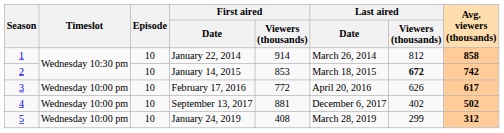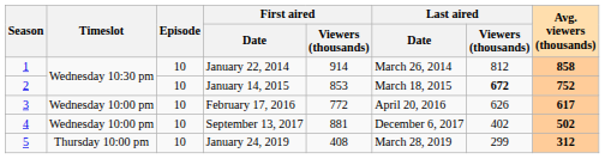 <table class="wikitable">
 <tr>
 <th scope="col" rowspan="2">Season</th>
 <th scope="col" rowspan="2">Timeslot</th>
 <th scope="col" rowspan="2">Episode</th>
 <th scope="col" colspan="2">First aired</th>
 <th scope="col" colspan="2">Last aired</th>
 <th scope="col" rowspan="2" style="background:#ffdead;">Avg. <br> viewers <br> (thousands)</th>
 </tr>
 <tr>
 <th scope="col"><strong>Date</strong></th>
 <th scope="col"><strong>Viewers</strong> <br> <strong>(thousands)</strong></th>
 <th scope="col"><strong>Date</strong></th>
 <th scope="col"><strong>Viewers</strong> <br> <strong>(thousands)</strong></th>
 </tr>
 <tr>
 <td scope="row" align="center"><a href='#'>1</a></td>
 <td rowspan="2" align="center">Wednesday 10:30 pm</td>
 <td align="center">10</td>
 <td>January 22, 2014</td>
 <td align="center">914</td>
 <td>March 26, 2014</td>
 <td align="center">812</td>
 <td style="background:#fc9; text-align:center;"><strong>858</strong></td>
 </tr>
 <tr>
 <td scope="row" align="center"><a href='#'>2</a></td>
 <td align="center">10</td>
 <td>January 14, 2015</td>
 <td align="center">853</td>
 <td>March 18, 2015</td>
 <td align="center"><strong>672</strong></td>
-<td style="background:#fc9; text-align:center;"><strong>742</strong></td>
+<td style="background:#fc9; text-align:center;"><strong>752</strong></td>
 </tr>
 <tr>
 <td scope="row" align="center"><a href='#'>3</a></td>
 <td align="center">Wednesday 10:00 pm</td>
 <td align="center">10</td>
 <td>February 17, 2016</td>
 <td align="center">772</td>
 <td>April 20, 2016</td>
 <td align="center">626</td>
 <td style="background:#fc9; text-align:center;"><strong>617</strong></td>
 </tr>
 <tr>
 <td scope="row" align="center"><a href='#'>4</a></td>
 <td align="center">Wednesday 10:00 pm</td>
 <td align="center">10</td>
 <td>September 13, 2017</td>
 <td align="center">881</td>
 <td>December 6, 2017</td>
 <td align="center">402</td>
 <td style="background:#fc9; text-align:center;"><strong>502</strong></td>
 </tr>
 <tr>
 <td scope="row" align="center"><a href='#'>5</a></td>
-<td align="center">Wednesday 10:00 pm</td>
+<td align="center">Thursday 10:00 pm</td>
 <td align="center">10</td>
 <td>January 24, 2019</td>
 <td align="center">408</td>
 <td>March 28, 2019</td>
 <td align="center">299</td>
 <td style="background:#fc9; text-align:center;"><strong>312</strong></td>
 </tr>
 </table>
